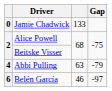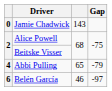 <table class="wikitable" style="font-size: 85%;">
 <tr>
 <th></th>
 <th>Driver</th>
 <th></th>
 <th>Gap</th>
 </tr>
 <tr>
 <th align="center">0</th>
 <td> <a href='#'>Jamie Chadwick</a></td>
-<td align="center">133</td>
+<td align="center">143</td>
 <td align="center"></td>
 </tr>
 <tr>
 <th rowspan=2 align="center">2</th>
 <td> <a href='#'>Alice Powell</a></td>
 <td rowspan=2 align="center">68</td>
 <td rowspan=2 align="center">-75</td>
 </tr>
 <tr>
 <td> <a href='#'>Beitske Visser</a></td>
 </tr>
 <tr>
 <th align="center">4</th>
 <td> <a href='#'>Abbi Pulling</a></td>
-<td align="center">63</td>
+<td align="center">65</td>
 <td align="center">-79</td>
 </tr>
 <tr>
 <th align="center">6</th>
 <td> <a href='#'>Belén García</a></td>
 <td align="center">46</td>
 <td align="center">-97</td>
 </tr>
 </table>
